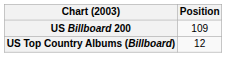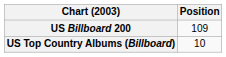 <table class="wikitable sortable plainrowheaders" style="text-align:center">
 <tr>
 <th scope="col">Chart (2003)</th>
 <th scope="col">Position</th>
 </tr>
 <tr>
 <th scope="row">US <em>Billboard</em> 200</th>
 <td>109</td>
 </tr>
 <tr>
 <th scope="row">US Top Country Albums (<em>Billboard</em>)</th>
-<td>12</td>
+<td>10</td>
 </tr>
 </table>
